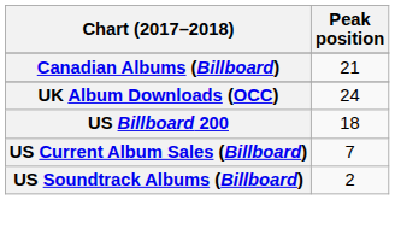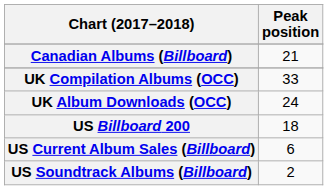 <table class="wikitable sortable plainrowheaders" style="text-align:center">
 <tr>
 <th scope="col">Chart (2017–2018)</th>
 <th scope="col">Peak<br>position</th>
 </tr>
 <tr>
 </tr>
 <tr>
 </tr>
 <tr>
 </tr>
 <tr>
 <th scope="row"><a href='#'>Canadian Albums</a> (<em><a href='#'>Billboard</a></em>)</th>
 <td>21</td>
 </tr>
 <tr>
 </tr>
 <tr>
 </tr>
 <tr>
 </tr>
 <tr>
+<th scope="row">UK <a href='#'>Compilation Albums</a> (<a href='#'>OCC</a>)</th>
+<td>33</td>
+</tr>
+<tr>
 <th scope="row">UK <a href='#'>Album Downloads</a> (<a href='#'>OCC</a>)</th>
 <td>24</td>
 </tr>
 <tr>
 <th scope="row">US <a href='#'><em>Billboard</em> 200</a></th>
 <td>18</td>
 </tr>
 <tr>
 <th scope="row">US <a href='#'>Current Album Sales</a> (<em><a href='#'>Billboard</a></em>)</th>
-<td>7</td>
+<td>6</td>
 </tr>
 <tr>
 <th scope="row">US <a href='#'>Soundtrack Albums</a> (<em><a href='#'>Billboard</a></em>)</th>
 <td>2</td>
 </tr>
 </table>
